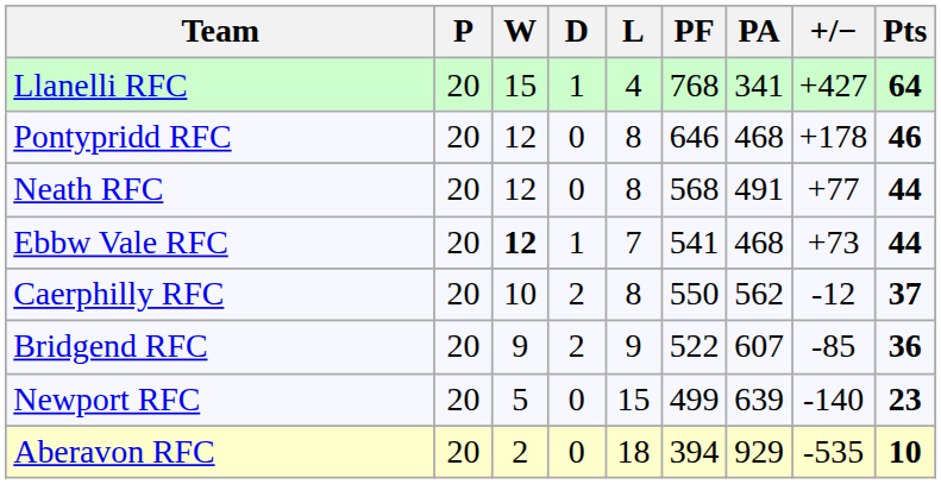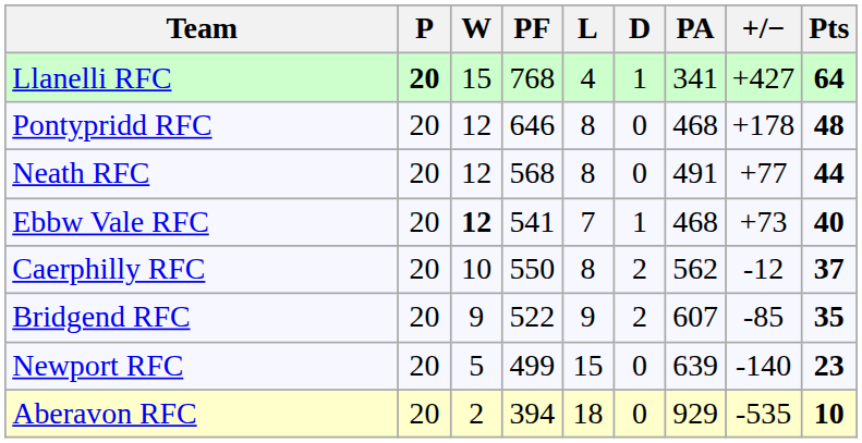 <table class="wikitable" style="text-align: center;">
 <tr>
 <th width="200">Team</th>
 <th width="20">P</th>
 <th width="20">W</th>
+<th width="20">PF</th>
+<th width="20">L</th>
 <th width="20">D</th>
-<th width="20">L</th>
-<th width="20">PF</th>
 <th width="20">PA</th>
 <th width="25">+/−</th>
 <th width="20">Pts</th>
 </tr>
 <tr style="background:#cfc;">
 <td align="left"> <a href='#'>Llanelli RFC</a></td>
-<td>20</td>
+<td><strong>20</strong></td>
 <td>15</td>
+<td>768</td>
+<td>4</td>
 <td>1</td>
-<td>4</td>
-<td>768</td>
 <td>341</td>
 <td>+427</td>
 <td><strong>64</strong></td>
 </tr>
 <tr style="background:#f7f8ff;">
 <td align="left"> <a href='#'>Pontypridd RFC</a></td>
 <td>20</td>
 <td>12</td>
+<td>646</td>
+<td>8</td>
 <td>0</td>
-<td>8</td>
-<td>646</td>
 <td>468</td>
 <td>+178</td>
-<td><strong>46</strong></td>
+<td><strong>48</strong></td>
 </tr>
 <tr style="background:#f7f8ff;">
 <td align="left"> <a href='#'>Neath RFC</a></td>
 <td>20</td>
 <td>12</td>
+<td>568</td>
+<td>8</td>
 <td>0</td>
-<td>8</td>
-<td>568</td>
 <td>491</td>
 <td>+77</td>
 <td><strong>44</strong></td>
 </tr>
 <tr style="background:#f7f8ff;">
 <td align="left"> <a href='#'>Ebbw Vale RFC</a></td>
 <td>20</td>
 <td><strong>12</strong></td>
+<td>541</td>
+<td>7</td>
 <td>1</td>
-<td>7</td>
-<td>541</td>
 <td>468</td>
 <td>+73</td>
-<td><strong>44</strong></td>
+<td><strong>40</strong></td>
 </tr>
 <tr style="background:#f7f8ff;">
 <td align="left"> <a href='#'>Caerphilly RFC</a></td>
 <td>20</td>
 <td>10</td>
+<td>550</td>
+<td>8</td>
 <td>2</td>
-<td>8</td>
-<td>550</td>
 <td>562</td>
 <td>-12</td>
 <td><strong>37</strong></td>
 </tr>
 <tr style="background:#f7f8ff;">
 <td align="left"> <a href='#'>Bridgend RFC</a></td>
 <td>20</td>
 <td>9</td>
+<td>522</td>
+<td>9</td>
 <td>2</td>
-<td>9</td>
-<td>522</td>
 <td>607</td>
 <td>-85</td>
-<td><strong>36</strong></td>
+<td><strong>35</strong></td>
 </tr>
 <tr style="background:#f7f8ff;">
 <td align="left"> <a href='#'>Newport RFC</a></td>
 <td>20</td>
 <td>5</td>
+<td>499</td>
+<td>15</td>
 <td>0</td>
-<td>15</td>
-<td>499</td>
 <td>639</td>
 <td>-140</td>
 <td><strong>23</strong></td>
 </tr>
 <tr style="background:#ffc;">
 <td align="left"> <a href='#'>Aberavon RFC</a></td>
 <td>20</td>
 <td>2</td>
+<td>394</td>
+<td>18</td>
 <td>0</td>
-<td>18</td>
-<td>394</td>
 <td>929</td>
 <td>-535</td>
 <td><strong>10</strong></td>
 </tr>
 </table>
